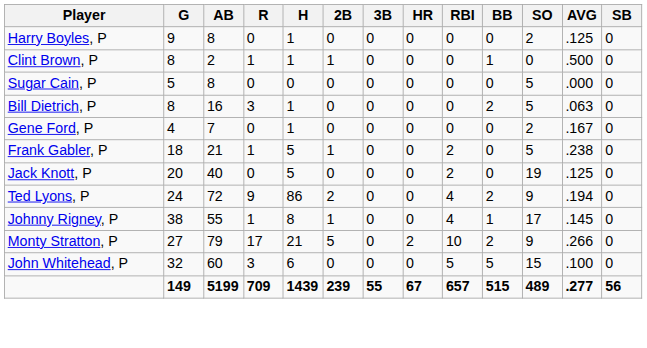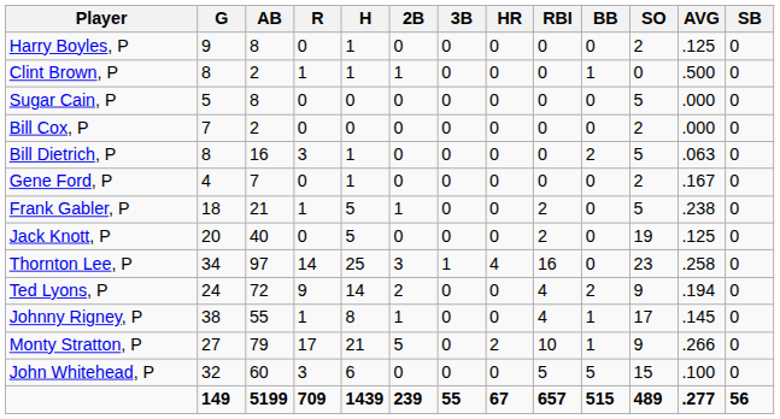 <table class="wikitable sortable">
 <tr>
 <th width="24%">Player</th>
 <th width="6%">G</th>
 <th width="6%">AB</th>
 <th width="6%">R</th>
 <th width="6%">H</th>
 <th width="6%">2B</th>
 <th width="6%">3B</th>
 <th width="6%">HR</th>
 <th width="6%">RBI</th>
 <th width="6%">BB</th>
 <th width="6%">SO</th>
 <th width="6%">AVG</th>
 <th width="6%">SB</th>
 </tr>
 <tr>
 <td><a href='#'>Harry Boyles</a>, P</td>
 <td>9</td>
 <td>8</td>
 <td>0</td>
 <td>1</td>
 <td>0</td>
 <td>0</td>
 <td>0</td>
 <td>0</td>
 <td>0</td>
 <td>2</td>
 <td>.125</td>
 <td>0</td>
 </tr>
 <tr>
 <td><a href='#'>Clint Brown</a>, P</td>
 <td>8</td>
 <td>2</td>
 <td>1</td>
 <td>1</td>
 <td>1</td>
 <td>0</td>
 <td>0</td>
 <td>0</td>
 <td>1</td>
 <td>0</td>
 <td>.500</td>
 <td>0</td>
 </tr>
 <tr>
 <td><a href='#'>Sugar Cain</a>, P</td>
 <td>5</td>
 <td>8</td>
 <td>0</td>
 <td>0</td>
 <td>0</td>
 <td>0</td>
 <td>0</td>
 <td>0</td>
 <td>0</td>
 <td>5</td>
+<td>.000</td>
+<td>0</td>
+</tr>
+<tr>
+<td><a href='#'>Bill Cox</a>, P</td>
+<td>7</td>
+<td>2</td>
+<td>0</td>
+<td>0</td>
+<td>0</td>
+<td>0</td>
+<td>0</td>
+<td>0</td>
+<td>0</td>
+<td>2</td>
 <td>.000</td>
 <td>0</td>
 </tr>
 <tr>
 <td><a href='#'>Bill Dietrich</a>, P</td>
 <td>8</td>
 <td>16</td>
 <td>3</td>
 <td>1</td>
 <td>0</td>
 <td>0</td>
 <td>0</td>
 <td>0</td>
 <td>2</td>
 <td>5</td>
 <td>.063</td>
 <td>0</td>
 </tr>
 <tr>
 <td><a href='#'>Gene Ford</a>, P</td>
 <td>4</td>
 <td>7</td>
 <td>0</td>
 <td>1</td>
 <td>0</td>
 <td>0</td>
 <td>0</td>
 <td>0</td>
 <td>0</td>
 <td>2</td>
 <td>.167</td>
 <td>0</td>
 </tr>
 <tr>
 <td><a href='#'>Frank Gabler</a>, P</td>
 <td>18</td>
 <td>21</td>
 <td>1</td>
 <td>5</td>
 <td>1</td>
 <td>0</td>
 <td>0</td>
 <td>2</td>
 <td>0</td>
 <td>5</td>
 <td>.238</td>
 <td>0</td>
 </tr>
 <tr>
 <td><a href='#'>Jack Knott</a>, P</td>
 <td>20</td>
 <td>40</td>
 <td>0</td>
 <td>5</td>
 <td>0</td>
 <td>0</td>
 <td>0</td>
 <td>2</td>
 <td>0</td>
 <td>19</td>
 <td>.125</td>
 <td>0</td>
 </tr>
 <tr>
+<td><a href='#'>Thornton Lee</a>, P</td>
+<td>34</td>
+<td>97</td>
+<td>14</td>
+<td>25</td>
+<td>3</td>
+<td>1</td>
+<td>4</td>
+<td>16</td>
+<td>0</td>
+<td>23</td>
+<td>.258</td>
+<td>0</td>
+</tr>
+<tr>
 <td><a href='#'>Ted Lyons</a>, P</td>
 <td>24</td>
 <td>72</td>
 <td>9</td>
-<td>86</td>
+<td>14</td>
 <td>2</td>
 <td>0</td>
 <td>0</td>
 <td>4</td>
 <td>2</td>
 <td>9</td>
 <td>.194</td>
 <td>0</td>
 </tr>
 <tr>
 <td><a href='#'>Johnny Rigney</a>, P</td>
 <td>38</td>
 <td>55</td>
 <td>1</td>
 <td>8</td>
 <td>1</td>
 <td>0</td>
 <td>0</td>
 <td>4</td>
 <td>1</td>
 <td>17</td>
 <td>.145</td>
 <td>0</td>
 </tr>
 <tr>
 <td><a href='#'>Monty Stratton</a>, P</td>
 <td>27</td>
 <td>79</td>
 <td>17</td>
 <td>21</td>
 <td>5</td>
 <td>0</td>
 <td>2</td>
 <td>10</td>
-<td>2</td>
+<td>1</td>
 <td>9</td>
 <td>.266</td>
 <td>0</td>
 </tr>
 <tr>
 <td><a href='#'>John Whitehead</a>, P</td>
 <td>32</td>
 <td>60</td>
 <td>3</td>
 <td>6</td>
 <td>0</td>
 <td>0</td>
 <td>0</td>
 <td>5</td>
 <td>5</td>
 <td>15</td>
 <td>.100</td>
 <td>0</td>
 </tr>
 <tr class="sortbottom">
 <td></td>
 <td><strong>149</strong></td>
 <td><strong>5199</strong></td>
 <td><strong>709</strong></td>
 <td><strong>1439</strong></td>
 <td><strong>239</strong></td>
 <td><strong>55</strong></td>
 <td><strong>67</strong></td>
 <td><strong>657</strong></td>
 <td><strong>515</strong></td>
 <td><strong>489</strong></td>
 <td><strong>.277</strong></td>
 <td><strong>56</strong></td>
 </tr>
 </table>
